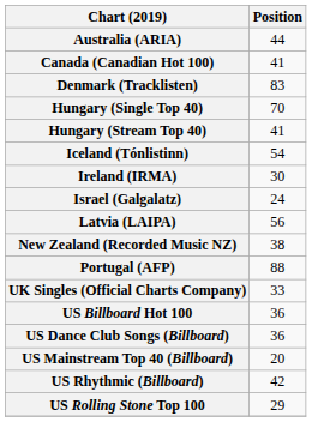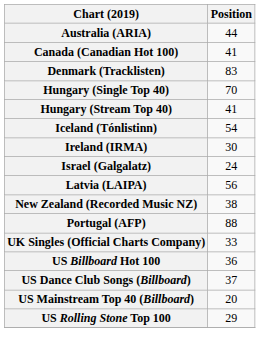 <table class="wikitable sortable plainrowheaders" style="text-align:center">
 <tr>
 <th scope="col">Chart (2019)</th>
 <th scope="col">Position</th>
 </tr>
 <tr>
 <th scope="row">Australia (ARIA)</th>
 <td>44</td>
 </tr>
 <tr>
 <th scope="row">Canada (Canadian Hot 100)</th>
 <td>41</td>
 </tr>
 <tr>
 <th scope="row">Denmark (Tracklisten)</th>
 <td>83</td>
 </tr>
 <tr>
 <th scope="row">Hungary (Single Top 40)</th>
 <td>70</td>
 </tr>
 <tr>
 <th scope="row">Hungary (Stream Top 40)</th>
 <td>41</td>
 </tr>
 <tr>
 <th scope="row">Iceland (Tónlistinn)</th>
 <td>54</td>
 </tr>
 <tr>
 <th scope="row">Ireland (IRMA)</th>
 <td>30</td>
 </tr>
 <tr>
 <th scope="row">Israel (Galgalatz)</th>
 <td>24</td>
 </tr>
 <tr>
 <th scope="row">Latvia (LAIPA)</th>
 <td>56</td>
 </tr>
 <tr>
 <th scope="row">New Zealand (Recorded Music NZ)</th>
 <td>38</td>
 </tr>
 <tr>
 <th scope="row">Portugal (AFP)</th>
 <td>88</td>
 </tr>
 <tr>
 <th scope="row">UK Singles (Official Charts Company)</th>
 <td>33</td>
 </tr>
 <tr>
 <th scope="row">US <em>Billboard</em> Hot 100</th>
 <td>36</td>
 </tr>
 <tr>
 <th scope="row">US Dance Club Songs (<em>Billboard</em>)</th>
-<td>36</td>
+<td>37</td>
 </tr>
 <tr>
 <th scope="row">US Mainstream Top 40 (<em>Billboard</em>)</th>
 <td>20</td>
-</tr>
-<tr>
-<th scope="row">US Rhythmic (<em>Billboard</em>)</th>
-<td>42</td>
 </tr>
 <tr>
 <th scope="row">US <em>Rolling Stone</em> Top 100</th>
 <td>29</td>
 </tr>
 <tr>
 </tr>
 </table>
